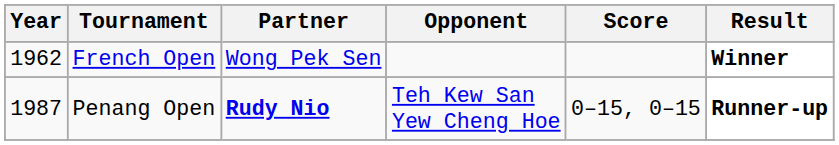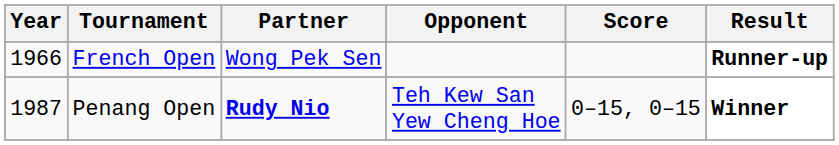 <table class="sortable wikitable" style="font-size: 90%;">
 <tr>
 <th>Year</th>
 <th>Tournament</th>
 <th>Partner</th>
 <th>Opponent</th>
 <th>Score</th>
 <th>Result</th>
 </tr>
 <tr>
-<td align="center">1962</td>
+<td align="center">1966</td>
 <td align="left"><a href='#'>French Open</a></td>
 <td align="left"> <a href='#'>Wong Pek Sen</a></td>
 <td align="left"></td>
 <td align="left"></td>
-<td style="text-align:left; background:white"> <strong>Winner</strong></td>
+<td style="text-align:left; background:white"> <strong>Runner-up</strong></td>
 </tr>
 <tr>
 <td align="center">1987</td>
 <td align="left">Penang Open</td>
 <td align="left"><strong> <a href='#'>Rudy Nio</a></strong></td>
 <td align="left"> <a href='#'>Teh Kew San</a><br> <a href='#'>Yew Cheng Hoe</a></td>
 <td align="left">0–15, 0–15</td>
-<td style="text-align:left; background:white"> <strong>Runner-up</strong></td>
+<td style="text-align:left; background:white"> <strong>Winner</strong></td>
 </tr>
 </table>
